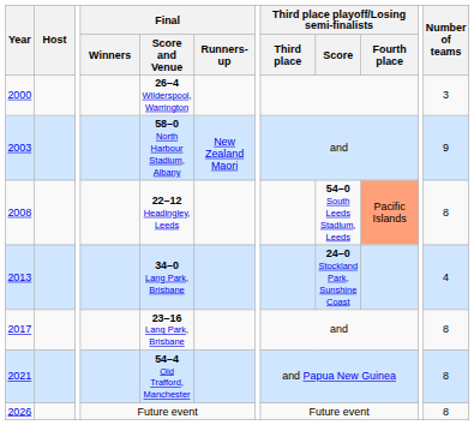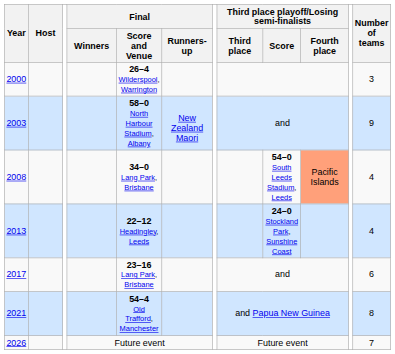 <table class="wikitable" style="font-size: 90%; text-align: center; width: 100%;">
 <tr>
 <th rowspan="2" width="5%">Year</th>
 <th rowspan="2" width="10%">Host</th>
 <td width="1%" rowspan=9 style="background-color:#ffffff;"></td>
 <th colspan="3">Final</th>
 <td width="1%" rowspan=9 style="background-color:#ffffff;"></td>
 <th colspan="3">Third place playoff/Losing semi-finalists</th>
 <td width="1%" rowspan=9 style="background-color:#ffffff;"></td>
 <th rowspan="2" width="4%">Number of teams</th>
 </tr>
 <tr>
 <th width="14%">Winners</th>
 <th width="10%">Score and Venue</th>
 <th width="14%">Runners-up</th>
 <th width="14%">Third place</th>
 <th width="10%">Score</th>
 <th width="14%">Fourth place</th>
 </tr>
 <tr>
 <td><a href='#'>2000</a></td>
 <td align=left></td>
 <td><strong></strong></td>
 <td><strong> 26–4 </strong> <br><small><a href='#'>Wilderspool</a>, <a href='#'>Warrington</a></small></td>
 <td></td>
 <td colspan=3></td>
 <td>3</td>
 </tr>
 <tr style="background:#D0E6FF">
 <td><a href='#'>2003</a></td>
 <td align=left></td>
 <td><strong></strong></td>
 <td><strong> 58–0</strong> <br><small><a href='#'>North Harbour Stadium</a>, <a href='#'>Albany</a></small></td>
 <td><br><a href='#'>New Zealand Maori</a></td>
 <td colspan=3> and </td>
 <td>9</td>
 </tr>
 <tr>
 <td><a href='#'>2008</a></td>
 <td align=left></td>
 <td><strong></strong></td>
-<td><strong> 22–12 </strong> <br><small><a href='#'>Headingley</a>, <a href='#'>Leeds</a></small></td>
+<td><strong> 34–0 </strong> <br><small><a href='#'>Lang Park</a>, <a href='#'>Brisbane</a></small></td>
 <td></td>
 <td></td>
 <td><strong> 54–0 </strong> <br><small><a href='#'>South Leeds Stadium</a>, <a href='#'>Leeds</a></small></td>
 <td style="background: lightsalmon;">Pacific Islands</td>
-<td>8</td>
+<td>4</td>
 </tr>
 <tr style="background:#D0E6FF">
 <td><a href='#'>2013</a></td>
 <td align=left></td>
 <td><strong></strong></td>
-<td><strong> 34–0 </strong> <br><small><a href='#'>Lang Park</a>, <a href='#'>Brisbane</a></small></td>
+<td><strong> 22–12 </strong> <br><small><a href='#'>Headingley</a>, <a href='#'>Leeds</a></small></td>
 <td></td>
 <td></td>
 <td><strong> 24–0 </strong> <br><small><a href='#'>Stockland Park</a>, <a href='#'>Sunshine Coast</a></small></td>
 <td></td>
 <td>4</td>
 </tr>
 <tr>
 <td><a href='#'>2017</a></td>
 <td align=left></td>
 <td><strong></strong></td>
 <td><strong> 23–16 </strong> <br><small><a href='#'>Lang Park</a>, <a href='#'>Brisbane</a></small></td>
 <td></td>
 <td colspan=3> and </td>
-<td>8</td>
+<td>6</td>
 </tr>
 <tr style="background:#D0E6FF">
 <td><a href='#'>2021</a></td>
 <td align=left></td>
 <td><strong></strong></td>
 <td><strong> 54–4 </strong><br><small><a href='#'>Old Trafford</a>, <a href='#'>Manchester</a></small></td>
 <td></td>
 <td colspan=3> and  <a href='#'>Papua New Guinea</a></td>
 <td>8</td>
 </tr>
 <tr>
 <td><a href='#'>2026</a></td>
 <td align=left></td>
 <td colspan=3>Future event</td>
 <td colspan=3>Future event</td>
-<td>8</td>
+<td>7</td>
 </tr>
 </table>
